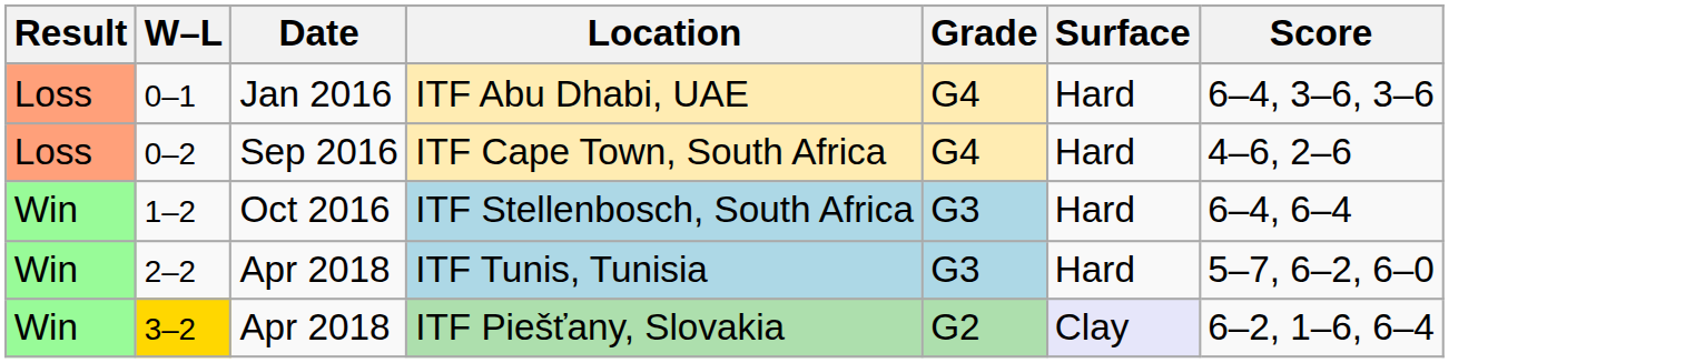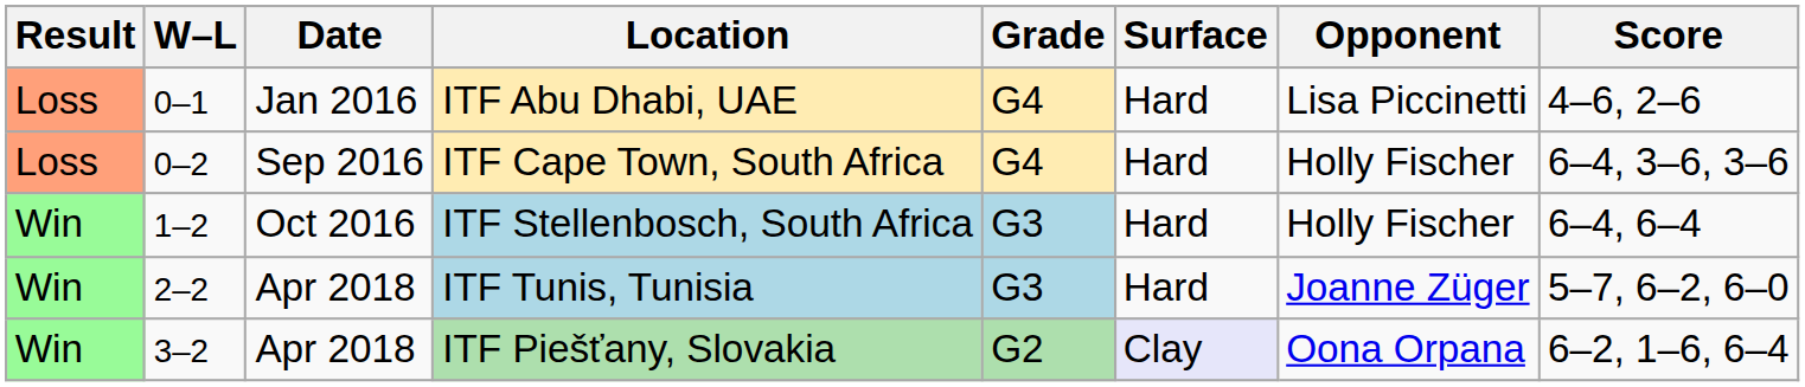 <table class="sortable wikitable">
 <tr>
 <th>Result</th>
 <th class="unsortable">W–L</th>
 <th>Date</th>
 <th>Location</th>
 <th>Grade</th>
 <th>Surface</th>
+<th>Opponent</th>
 <th class="unsortable">Score</th>
 </tr>
 <tr>
 <td style="background:#ffa07a;">Loss</td>
 <td><small>0–1</small></td>
 <td>Jan 2016</td>
 <td bgcolor="#ffecb2">ITF Abu Dhabi, UAE</td>
 <td bgcolor="#ffecb2">G4</td>
 <td>Hard</td>
-<td>6–4, 3–6, 3–6</td>
+<td> Lisa Piccinetti</td>
+<td>4–6, 2–6</td>
 </tr>
 <tr>
 <td style="background:#ffa07a;">Loss</td>
 <td><small>0–2</small></td>
 <td>Sep 2016</td>
 <td bgcolor="#ffecb2">ITF Cape Town, South Africa</td>
 <td bgcolor="#ffecb2">G4</td>
 <td>Hard</td>
-<td>4–6, 2–6</td>
+<td> Holly Fischer</td>
+<td>6–4, 3–6, 3–6</td>
 </tr>
 <tr>
 <td bgcolor="98FB98">Win</td>
 <td><small>1–2</small></td>
 <td>Oct 2016</td>
 <td bgcolor="lightblue">ITF Stellenbosch, South Africa</td>
 <td bgcolor="lightblue">G3</td>
 <td>Hard</td>
+<td> Holly Fischer</td>
 <td>6–4, 6–4</td>
 </tr>
 <tr>
 <td bgcolor="98FB98">Win</td>
 <td><small>2–2</small></td>
 <td>Apr 2018</td>
 <td bgcolor="lightblue">ITF Tunis, Tunisia</td>
 <td bgcolor="lightblue">G3</td>
 <td>Hard</td>
+<td> <a href='#'>Joanne Züger</a></td>
 <td>5–7, 6–2, 6–0</td>
 </tr>
 <tr>
 <td bgcolor="98FB98">Win</td>
-<td style="background: gold;"><small>3–2</small></td>
+<td><small>3–2</small></td>
 <td>Apr 2018</td>
 <td bgcolor="#ADDFAD">ITF Piešťany, Slovakia</td>
 <td bgcolor="#ADDFAD">G2</td>
 <td style="background: lavender;">Clay</td>
+<td> <a href='#'>Oona Orpana</a></td>
 <td>6–2, 1–6, 6–4</td>
 </tr>
 </table>
